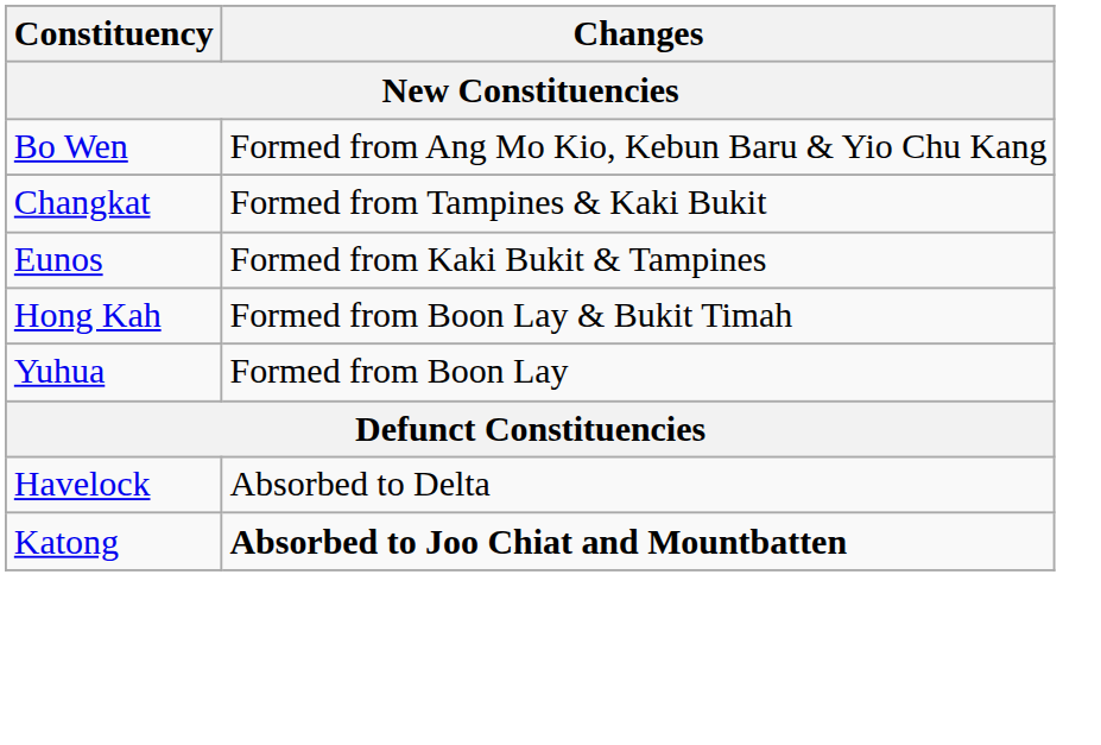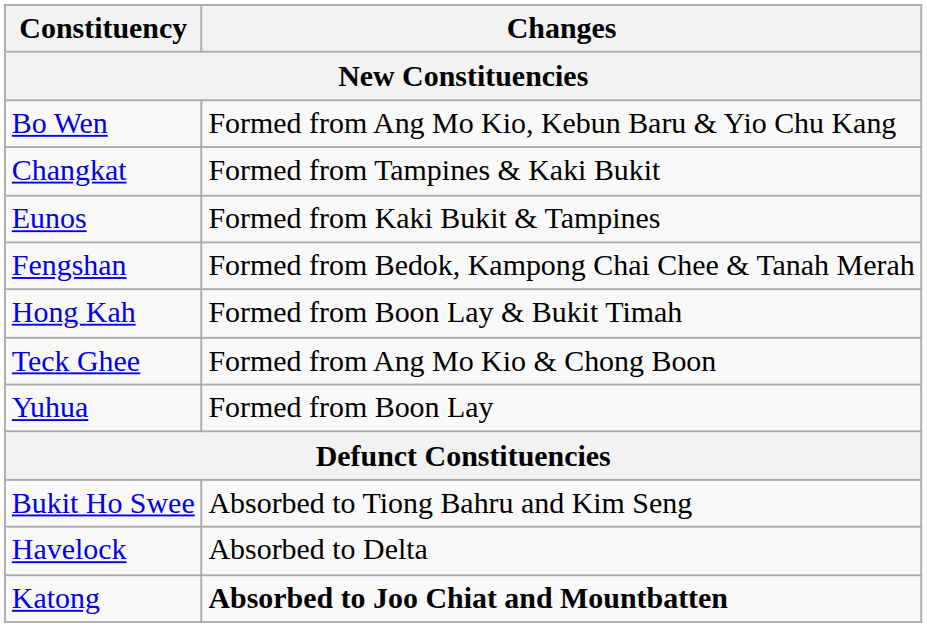 <table class="wikitable">
 <tr>
 <th>Constituency</th>
 <th>Changes</th>
 </tr>
 <tr>
 <th colspan="2">New Constituencies</th>
 </tr>
 <tr>
 <td><a href='#'>Bo Wen</a></td>
 <td>Formed from Ang Mo Kio, Kebun Baru & Yio Chu Kang</td>
 </tr>
 <tr>
 <td><a href='#'>Changkat</a></td>
 <td>Formed from Tampines & Kaki Bukit</td>
 </tr>
 <tr>
 <td><a href='#'>Eunos</a></td>
 <td>Formed from Kaki Bukit & Tampines</td>
 </tr>
 <tr>
+<td><a href='#'>Fengshan</a></td>
+<td>Formed from Bedok, Kampong Chai Chee & Tanah Merah</td>
+</tr>
+<tr>
 <td><a href='#'>Hong Kah</a></td>
 <td>Formed from Boon Lay & Bukit Timah</td>
+</tr>
+<tr>
+<td><a href='#'>Teck Ghee</a></td>
+<td>Formed from Ang Mo Kio & Chong Boon</td>
 </tr>
 <tr>
 <td><a href='#'>Yuhua</a></td>
 <td>Formed from Boon Lay</td>
 </tr>
 <tr>
 <th colspan="2">Defunct Constituencies</th>
+</tr>
+<tr>
+<td><a href='#'>Bukit Ho Swee</a></td>
+<td>Absorbed to Tiong Bahru and Kim Seng</td>
 </tr>
 <tr>
 <td><a href='#'>Havelock</a></td>
 <td>Absorbed to Delta</td>
 </tr>
 <tr>
 <td><a href='#'>Katong</a></td>
 <td><strong>Absorbed to Joo Chiat and Mountbatten</strong></td>
 </tr>
 </table>
